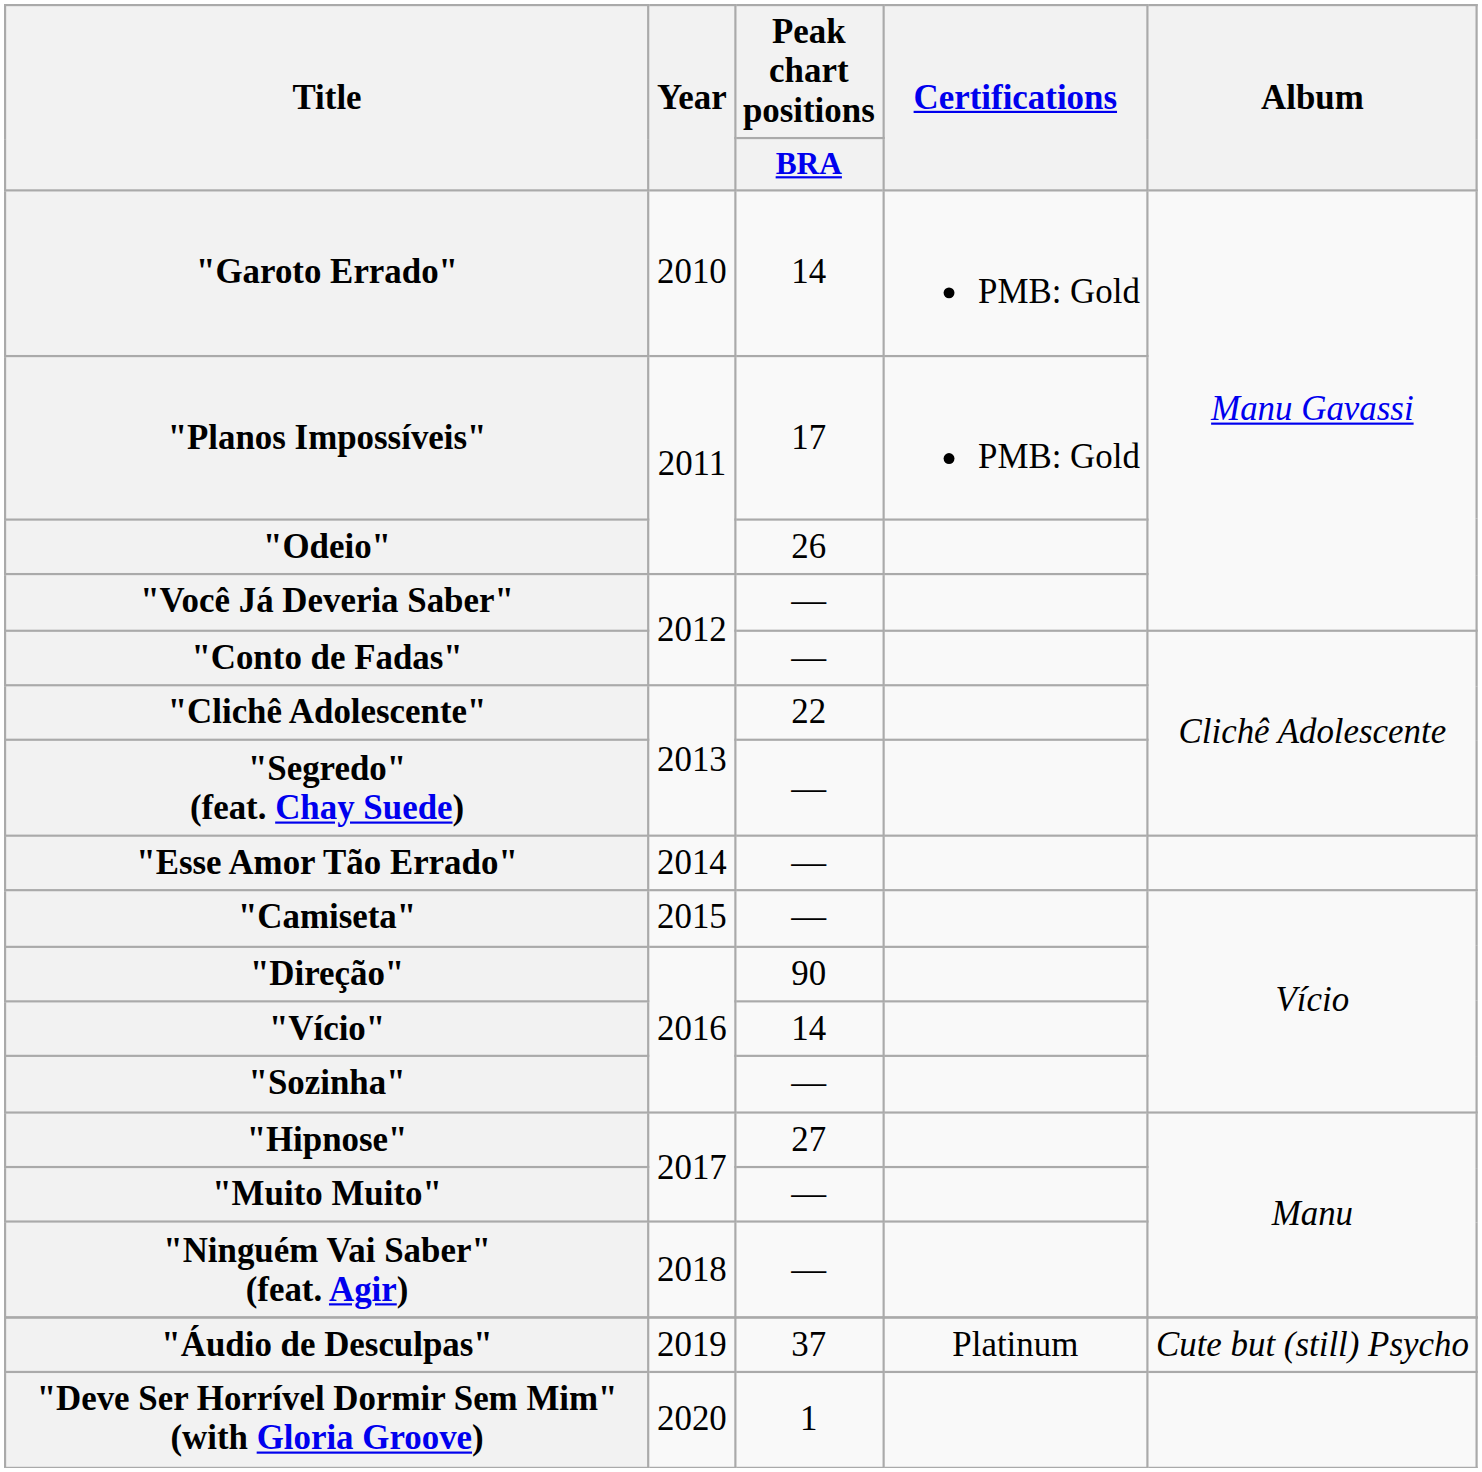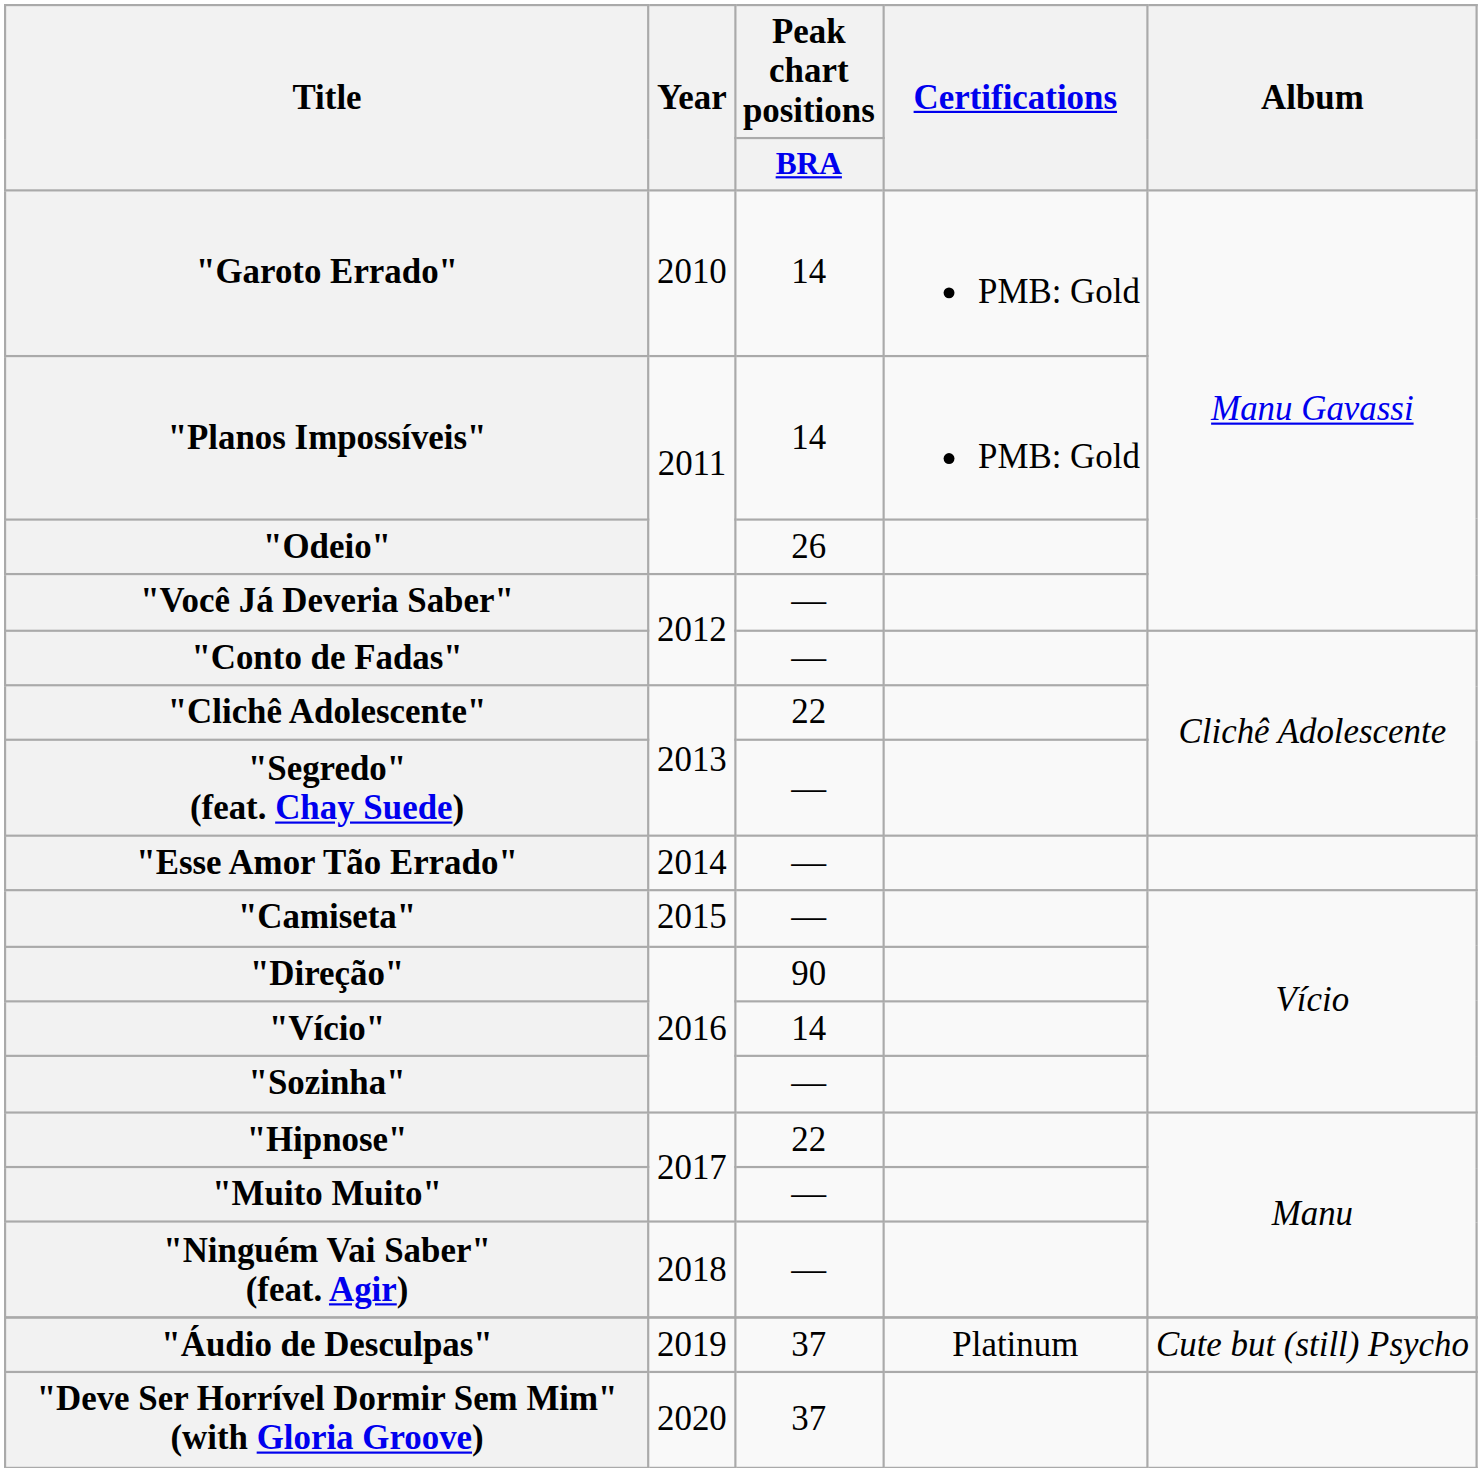 <table class="wikitable plainrowheaders" style="text-align:center;">
 <tr>
 <th scope="col" rowspan="2" style="width:18em;">Title</th>
 <th scope="col" rowspan="2">Year</th>
 <th scope="col" colspan="1">Peak chart positions</th>
 <th rowspan="2"><a href='#'>Certifications</a></th>
 <th scope="col" rowspan="2">Album</th>
 </tr>
 <tr>
 <th scope="col" style="width:2.5em;font-size:90%;"><a href='#'>BRA</a></th>
 </tr>
 <tr>
 <th scope="row">"Garoto Errado"</th>
 <td>2010</td>
 <td>14</td>
 <td><br><ul><li>PMB: Gold</li></ul></td>
 <td rowspan=4><em><a href='#'>Manu Gavassi</a></em></td>
 </tr>
 <tr>
 <th scope="row">"Planos Impossíveis"</th>
 <td rowspan=2>2011</td>
-<td>17</td>
+<td>14</td>
 <td><br><ul><li>PMB: Gold</li></ul></td>
 </tr>
 <tr>
 <th scope="row">"Odeio"</th>
 <td>26</td>
 <td></td>
 </tr>
 <tr>
 <th scope="row">"Você Já Deveria Saber"</th>
 <td rowspan=2>2012</td>
 <td>—</td>
 <td></td>
 </tr>
 <tr>
 <th scope="row">"Conto de Fadas"</th>
 <td>—</td>
 <td></td>
 <td rowspan=3><em>Clichê Adolescente</em></td>
 </tr>
 <tr>
 <th scope="row">"Clichê Adolescente"</th>
 <td rowspan=2>2013</td>
 <td>22</td>
 <td></td>
 </tr>
 <tr>
 <th scope="row">"Segredo"<br>(feat. <a href='#'>Chay Suede</a>)</th>
 <td>—</td>
 <td></td>
 </tr>
 <tr>
 <th scope="row">"Esse Amor Tão Errado"</th>
 <td>2014</td>
 <td>—</td>
 <td></td>
 <td></td>
 </tr>
 <tr>
 <th scope="row">"Camiseta"</th>
 <td rowspan=1>2015</td>
 <td>—</td>
 <td></td>
 <td rowspan=4><em>Vício</em></td>
 </tr>
 <tr>
 <th scope="row">"Direção"</th>
 <td rowspan=3>2016</td>
 <td>90</td>
 <td></td>
 </tr>
 <tr>
 <th scope="row">"Vício"</th>
 <td>14</td>
 <td></td>
 </tr>
 <tr>
 <th scope="row">"Sozinha"</th>
 <td>—</td>
 <td></td>
 </tr>
 <tr>
 <th scope="row">"Hipnose"</th>
 <td rowspan=2>2017</td>
-<td>27</td>
+<td>22</td>
 <td></td>
 <td rowspan="3"><em>Manu</em></td>
 </tr>
 <tr>
 <th scope="row">"Muito Muito"</th>
 <td>—</td>
 <td></td>
 </tr>
 <tr>
 <th scope="row">"Ninguém Vai Saber"<br>(feat. <a href='#'>Agir</a>)</th>
 <td>2018</td>
 <td>—</td>
 <td></td>
 </tr>
 <tr>
 </tr>
 <tr>
 <th scope="row">"Áudio de Desculpas"</th>
 <td>2019</td>
 <td>37</td>
 <td>Platinum</td>
 <td><em>Cute but (still) Psycho</em></td>
 </tr>
 <tr>
 <th scope="row">"Deve Ser Horrível Dormir Sem Mim"<br>(with <a href='#'>Gloria Groove</a>)</th>
 <td>2020</td>
-<td>1</td>
+<td>37</td>
 <td></td>
 <td></td>
 </tr>
 </table>
